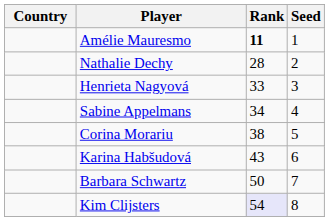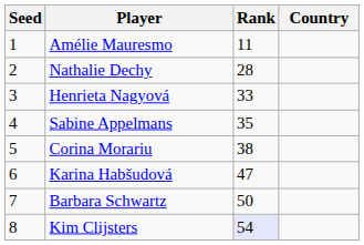 <table class="sortable wikitable">
 <tr>
-<th width="70">Country</th>
+<th>Seed</th>
 <th width="175">Player</th>
 <th>Rank</th>
-<th>Seed</th>
+<th width="70">Country</th>
 </tr>
 <tr>
+<td>1</td>
+<td><a href='#'>Amélie Mauresmo</a></td>
+<td>11</td>
 <td></td>
-<td><a href='#'>Amélie Mauresmo</a></td>
-<td><strong>11</strong></td>
-<td>1</td>
 </tr>
 <tr>
-<td></td>
+<td>2</td>
 <td><a href='#'>Nathalie Dechy</a></td>
 <td>28</td>
-<td>2</td>
+<td></td>
 </tr>
 <tr>
-<td></td>
+<td>3</td>
 <td><a href='#'>Henrieta Nagyová</a></td>
 <td>33</td>
-<td>3</td>
+<td></td>
 </tr>
 <tr>
+<td>4</td>
+<td><a href='#'>Sabine Appelmans</a></td>
+<td>35</td>
 <td></td>
-<td><a href='#'>Sabine Appelmans</a></td>
-<td>34</td>
-<td>4</td>
 </tr>
 <tr>
-<td></td>
+<td>5</td>
 <td><a href='#'>Corina Morariu</a></td>
 <td>38</td>
-<td>5</td>
+<td></td>
 </tr>
 <tr>
+<td>6</td>
+<td><a href='#'>Karina Habšudová</a></td>
+<td>47</td>
 <td></td>
-<td><a href='#'>Karina Habšudová</a></td>
-<td>43</td>
-<td>6</td>
 </tr>
 <tr>
-<td></td>
+<td>7</td>
 <td><a href='#'>Barbara Schwartz</a></td>
 <td>50</td>
-<td>7</td>
+<td></td>
 </tr>
 <tr>
-<td></td>
+<td>8</td>
 <td><a href='#'>Kim Clijsters</a></td>
 <td style="background: lavender;">54</td>
-<td>8</td>
+<td></td>
 </tr>
 </table>
